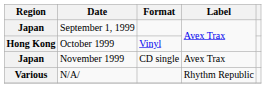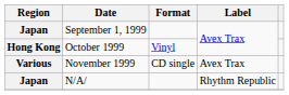 <table class="wikitable plainrowheaders">
 <tr>
 <th scope="col">Region</th>
 <th scope="col">Date</th>
 <th scope="col">Format</th>
 <th scope="col">Label</th>
 <th scope="col"></th>
 </tr>
 <tr>
 <th scope="row">Japan</th>
 <td>September 1, 1999</td>
 <td></td>
 <td rowspan="2"><a href='#'>Avex Trax</a></td>
 <td></td>
 </tr>
 <tr>
 <th scope="row">Hong Kong</th>
 <td>October 1999</td>
 <td><a href='#'>Vinyl</a></td>
 <td></td>
 </tr>
 <tr>
-<th scope="row">Japan</th>
+<th scope="row">Various</th>
 <td>November 1999</td>
 <td>CD single</td>
 <td>Avex Trax</td>
 <td></td>
 </tr>
 <tr>
-<th scope="row">Various</th>
+<th scope="row">Japan</th>
 <td>N/A/</td>
 <td></td>
 <td>Rhythm Republic</td>
 <td></td>
 </tr>
 <tr>
 </tr>
 </table>
